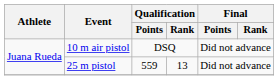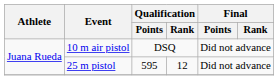 <table class=wikitable style=font-size:90%;text-align:center>
 <tr>
 <th rowspan=2>Athlete</th>
 <th rowspan=2>Event</th>
 <th colspan=2>Qualification</th>
 <th colspan=2>Final</th>
 </tr>
 <tr style=font-size:95%>
 <th>Points</th>
 <th>Rank</th>
 <th>Points</th>
 <th>Rank</th>
 </tr>
 <tr>
 <td align=left rowspan="2"><a href='#'>Juana Rueda</a></td>
 <td align=left><a href='#'>10 m air pistol</a></td>
 <td colspan="2">DSQ</td>
 <td colspan="2">Did not advance</td>
 </tr>
 <tr>
 <td align=left><a href='#'>25 m pistol</a></td>
-<td>559</td>
-<td>13</td>
+<td>595</td>
+<td>12</td>
 <td colspan="2">Did not advance</td>
 </tr>
 <tr>
 </tr>
 </table>
